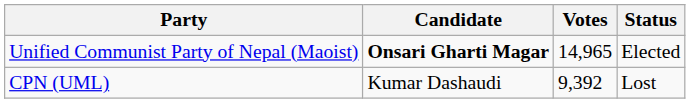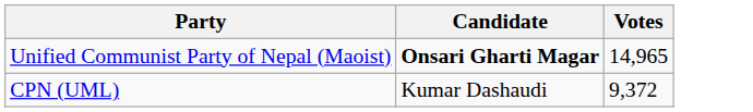 <table class="wikitable">
 <tr>
 <th>Party</th>
 <th>Candidate</th>
 <th>Votes</th>
-<th>Status</th>
 </tr>
 <tr>
 <td><a href='#'>Unified Communist Party of Nepal (Maoist)</a></td>
 <td><strong>Onsari Gharti Magar</strong></td>
 <td>14,965</td>
-<td>Elected</td>
 </tr>
 <tr>
 <td><a href='#'>CPN (UML)</a></td>
 <td>Kumar Dashaudi</td>
-<td>9,392</td>
-<td>Lost</td>
+<td>9,372</td>
 </tr>
 </table>
